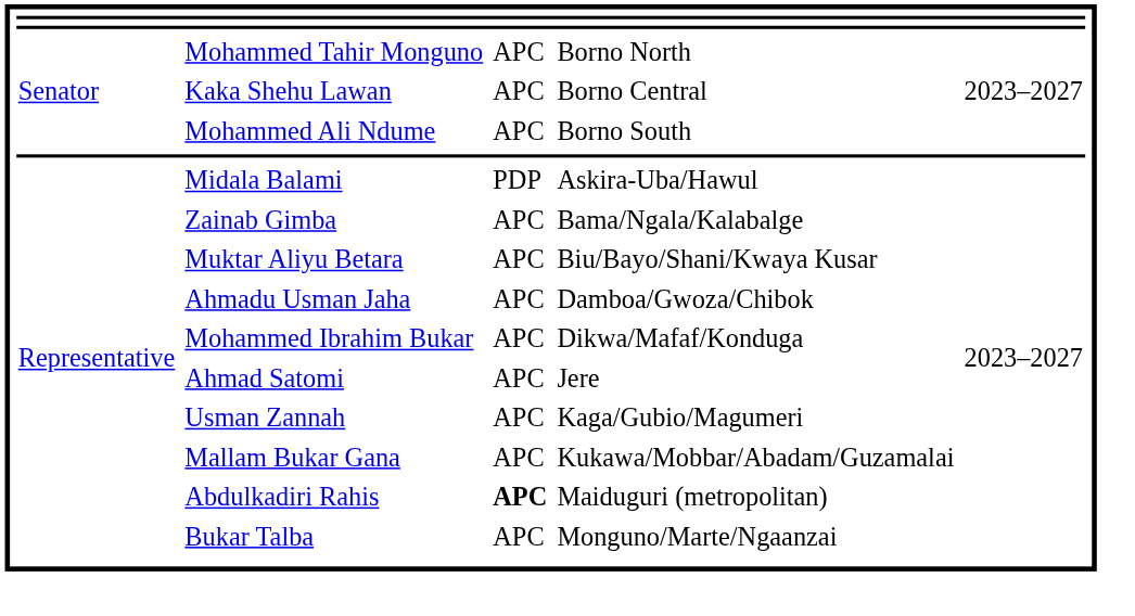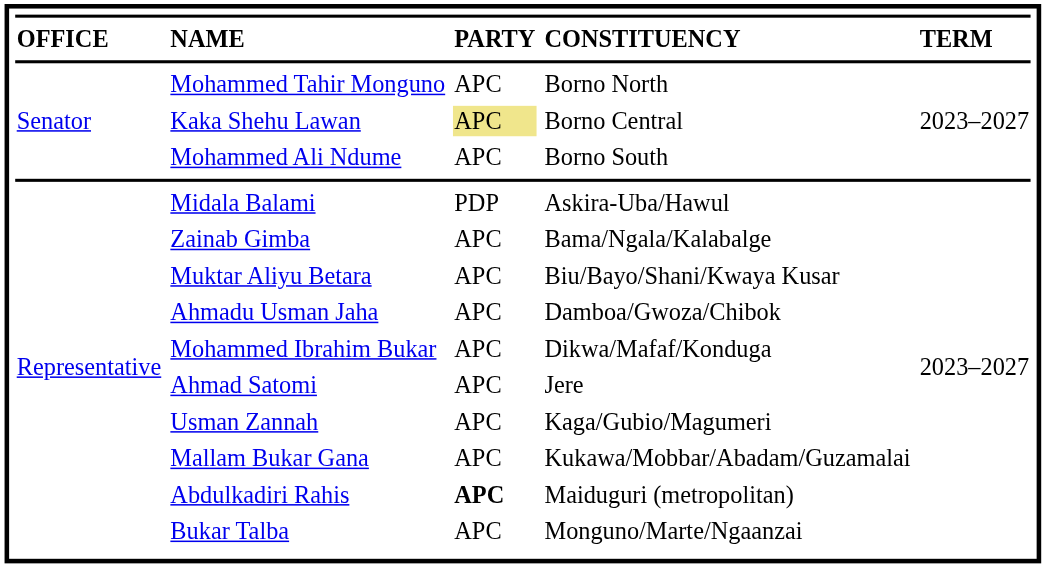 <table cellpadding="1" cellspacing="4" style="margin:3px; border:3px solid #000000;">
 <tr>
 <td colspan="5" bgcolor="#000000"></td>
+</tr>
+<tr>
+<td><strong>OFFICE</strong></td>
+<td><strong>NAME</strong></td>
+<td><strong>PARTY</strong></td>
+<td><strong>CONSTITUENCY</strong></td>
+<td><strong>TERM</strong></td>
 </tr>
 <tr>
 <td colspan="5" bgcolor="#000000"></td>
 </tr>
 <tr>
 <td rowspan="3"><a href='#'>Senator</a></td>
 <td><a href='#'>Mohammed Tahir Monguno</a></td>
 <td>APC</td>
 <td>Borno North</td>
 <td rowspan="3">2023–2027</td>
 </tr>
 <tr>
 <td><a href='#'>Kaka Shehu Lawan</a></td>
-<td>APC</td>
+<td style="background: khaki;">APC</td>
 <td>Borno Central</td>
 </tr>
 <tr>
 <td><a href='#'>Mohammed Ali Ndume</a></td>
 <td>APC</td>
 <td>Borno South</td>
 </tr>
 <tr>
 <td colspan="5" bgcolor="#000000"></td>
 </tr>
 <tr>
 <td rowspan="10"><a href='#'>Representative</a></td>
 <td><a href='#'>Midala Balami</a></td>
 <td>PDP</td>
 <td>Askira-Uba/Hawul</td>
 <td rowspan="10">2023–2027</td>
 </tr>
 <tr>
 <td><a href='#'>Zainab Gimba</a></td>
 <td>APC</td>
 <td>Bama/Ngala/Kalabalge</td>
 </tr>
 <tr>
 <td><a href='#'>Muktar Aliyu Betara</a></td>
 <td>APC</td>
 <td>Biu/Bayo/Shani/Kwaya Kusar</td>
 </tr>
 <tr>
 <td><a href='#'>Ahmadu Usman Jaha</a></td>
 <td>APC</td>
 <td>Damboa/Gwoza/Chibok</td>
 </tr>
 <tr>
 <td><a href='#'>Mohammed Ibrahim Bukar</a></td>
 <td>APC</td>
 <td>Dikwa/Mafaf/Konduga</td>
 </tr>
 <tr>
 <td><a href='#'>Ahmad Satomi</a></td>
 <td>APC</td>
 <td>Jere</td>
 </tr>
 <tr>
 <td><a href='#'>Usman Zannah</a></td>
 <td>APC</td>
 <td>Kaga/Gubio/Magumeri</td>
 </tr>
 <tr>
 <td><a href='#'>Mallam Bukar Gana</a></td>
 <td>APC</td>
 <td>Kukawa/Mobbar/Abadam/Guzamalai</td>
 </tr>
 <tr>
 <td><a href='#'>Abdulkadiri Rahis</a></td>
 <td><strong>APC</strong></td>
 <td>Maiduguri (metropolitan)</td>
 </tr>
 <tr>
 <td><a href='#'>Bukar Talba</a></td>
 <td>APC</td>
 <td>Monguno/Marte/Ngaanzai</td>
 </tr>
 <tr>
 </tr>
 </table>
